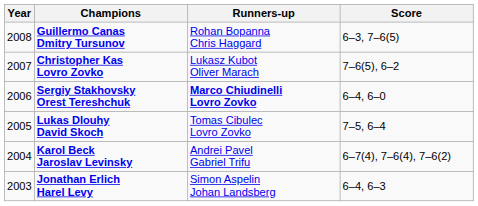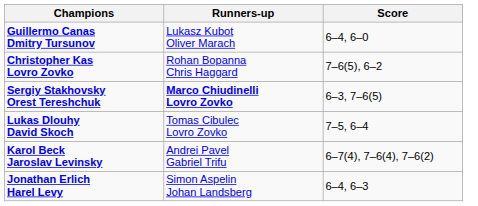 <table class="wikitable" style="font-size:90%">
 <tr>
-<th>Year</th>
 <th width="200">Champions</th>
 <th width="200">Runners-up</th>
 <th width="175">Score</th>
 </tr>
 <tr>
-<td>2008</td>
 <td> <strong><a href='#'>Guillermo Canas</a></strong> <br>  <strong><a href='#'>Dmitry Tursunov</a></strong></td>
+<td> <a href='#'>Lukasz Kubot</a> <br>  <a href='#'>Oliver Marach</a></td>
+<td>6–4, 6–0</td>
+</tr>
+<tr>
+<td> <strong><a href='#'>Christopher Kas</a></strong> <br>  <strong><a href='#'>Lovro Zovko</a></strong></td>
 <td> <a href='#'>Rohan Bopanna</a> <br>  <a href='#'>Chris Haggard</a></td>
+<td>7–6(5), 6–2</td>
+</tr>
+<tr>
+<td> <strong><a href='#'>Sergiy Stakhovsky</a></strong> <br>  <strong><a href='#'>Orest Tereshchuk</a></strong></td>
+<td><strong> <a href='#'>Marco Chiudinelli</a> <br>  <a href='#'>Lovro Zovko</a></strong></td>
 <td>6–3, 7–6(5)</td>
 </tr>
 <tr>
-<td>2007</td>
-<td> <strong><a href='#'>Christopher Kas</a></strong> <br>  <strong><a href='#'>Lovro Zovko</a></strong></td>
-<td> <a href='#'>Lukasz Kubot</a> <br>  <a href='#'>Oliver Marach</a></td>
-<td>7–6(5), 6–2</td>
-</tr>
-<tr>
-<td>2006</td>
-<td> <strong><a href='#'>Sergiy Stakhovsky</a></strong> <br>  <strong><a href='#'>Orest Tereshchuk</a></strong></td>
-<td><strong> <a href='#'>Marco Chiudinelli</a> <br>  <a href='#'>Lovro Zovko</a></strong></td>
-<td>6–4, 6–0</td>
-</tr>
-<tr>
-<td>2005</td>
 <td> <strong><a href='#'>Lukas Dlouhy</a></strong> <br>  <strong><a href='#'>David Skoch</a></strong></td>
 <td> <a href='#'>Tomas Cibulec</a> <br>  <a href='#'>Lovro Zovko</a></td>
 <td>7–5, 6–4</td>
 </tr>
 <tr>
-<td>2004</td>
 <td> <strong><a href='#'>Karol Beck</a></strong> <br>  <strong><a href='#'>Jaroslav Levinsky</a></strong></td>
 <td> <a href='#'>Andrei Pavel</a> <br>  <a href='#'>Gabriel Trifu</a></td>
 <td>6–7(4), 7–6(4), 7–6(2)</td>
 </tr>
 <tr>
-<td>2003</td>
 <td> <strong><a href='#'>Jonathan Erlich</a></strong> <br>  <strong><a href='#'>Harel Levy</a></strong></td>
 <td> <a href='#'>Simon Aspelin</a> <br>  <a href='#'>Johan Landsberg</a></td>
 <td>6–4, 6–3</td>
 </tr>
 </table>
